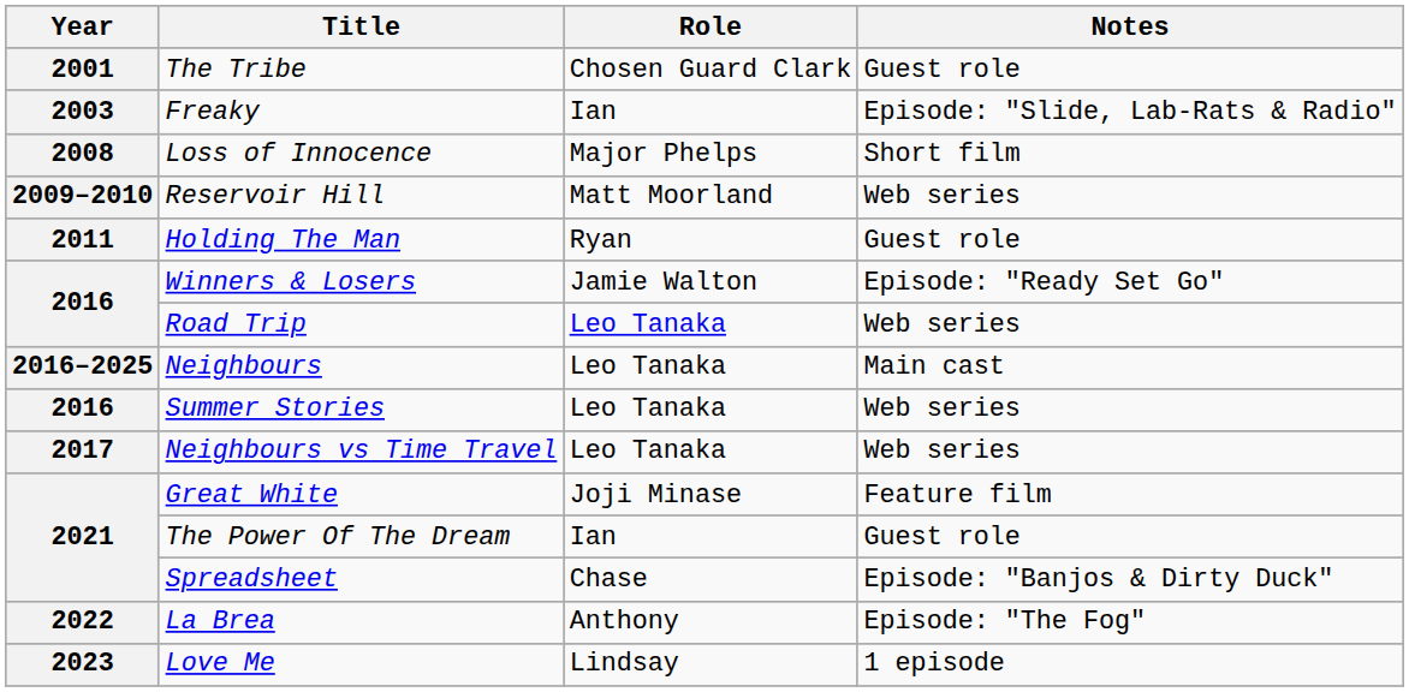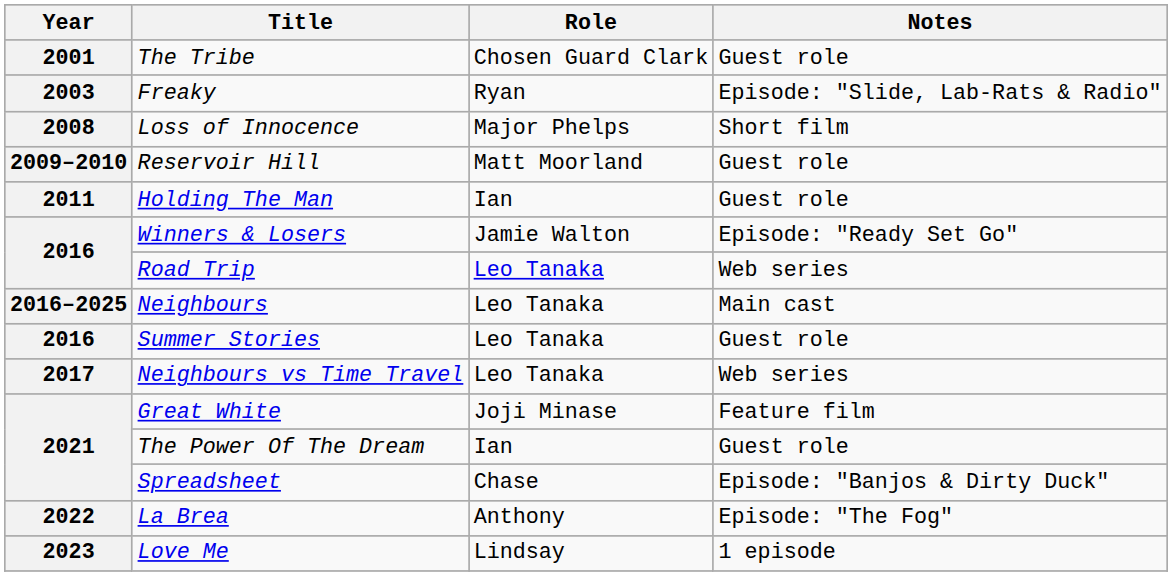 <table class="wikitable sortable plainrowheaders">
 <tr>
 <th scope="col">Year</th>
 <th scope="col">Title</th>
 <th scope="col">Role</th>
 <th scope="col" class="unsortable">Notes</th>
 </tr>
 <tr>
 <th scope="row">2001</th>
 <td><em>The Tribe</em></td>
 <td>Chosen Guard Clark</td>
 <td>Guest role</td>
 </tr>
 <tr>
 <th scope="row">2003</th>
 <td><em>Freaky</em></td>
-<td>Ian</td>
+<td>Ryan</td>
 <td>Episode: "Slide, Lab-Rats & Radio"</td>
 </tr>
 <tr>
 <th scope="row">2008</th>
 <td><em>Loss of Innocence</em></td>
 <td>Major Phelps</td>
 <td>Short film</td>
 </tr>
 <tr>
 <th scope="row">2009–2010</th>
 <td><em>Reservoir Hill</em></td>
 <td>Matt Moorland</td>
-<td>Web series</td>
+<td>Guest role</td>
 </tr>
 <tr>
 <th scope="row">2011</th>
 <td><em><a href='#'>Holding The Man</a></em></td>
-<td>Ryan</td>
+<td>Ian</td>
 <td>Guest role</td>
 </tr>
 <tr>
 <th rowspan="2" scope="row">2016</th>
 <td><em><a href='#'>Winners & Losers</a></em></td>
 <td>Jamie Walton</td>
 <td>Episode: "Ready Set Go"</td>
 </tr>
 <tr>
 <td><em><a href='#'>Road Trip</a></em></td>
 <td><a href='#'>Leo Tanaka</a></td>
 <td>Web series</td>
 </tr>
 <tr>
 <th scope="row">2016–2025</th>
 <td><em><a href='#'>Neighbours</a></em></td>
 <td>Leo Tanaka</td>
 <td>Main cast</td>
 </tr>
 <tr>
 <th scope="row">2016</th>
 <td><em><a href='#'>Summer Stories</a></em></td>
 <td>Leo Tanaka</td>
-<td>Web series</td>
+<td>Guest role</td>
 </tr>
 <tr>
 <th scope="row">2017</th>
 <td><em><a href='#'>Neighbours vs Time Travel</a></em></td>
 <td>Leo Tanaka</td>
 <td>Web series</td>
 </tr>
 <tr>
 <th rowspan="3" scope="row">2021</th>
 <td><em><a href='#'>Great White</a></em></td>
 <td>Joji Minase</td>
 <td>Feature film</td>
 </tr>
 <tr>
 <td><em>The Power Of The Dream</em></td>
 <td>Ian</td>
 <td>Guest role</td>
 </tr>
 <tr>
 <td><em><a href='#'>Spreadsheet</a></em></td>
 <td>Chase</td>
 <td>Episode: "Banjos & Dirty Duck"</td>
 </tr>
 <tr>
 <th scope="row">2022</th>
 <td><em><a href='#'>La Brea</a></em></td>
 <td>Anthony</td>
 <td>Episode: "The Fog"</td>
 </tr>
 <tr>
 <th scope="row">2023</th>
 <td><em><a href='#'>Love Me</a></em></td>
 <td>Lindsay</td>
 <td>1 episode</td>
 </tr>
 </table>
